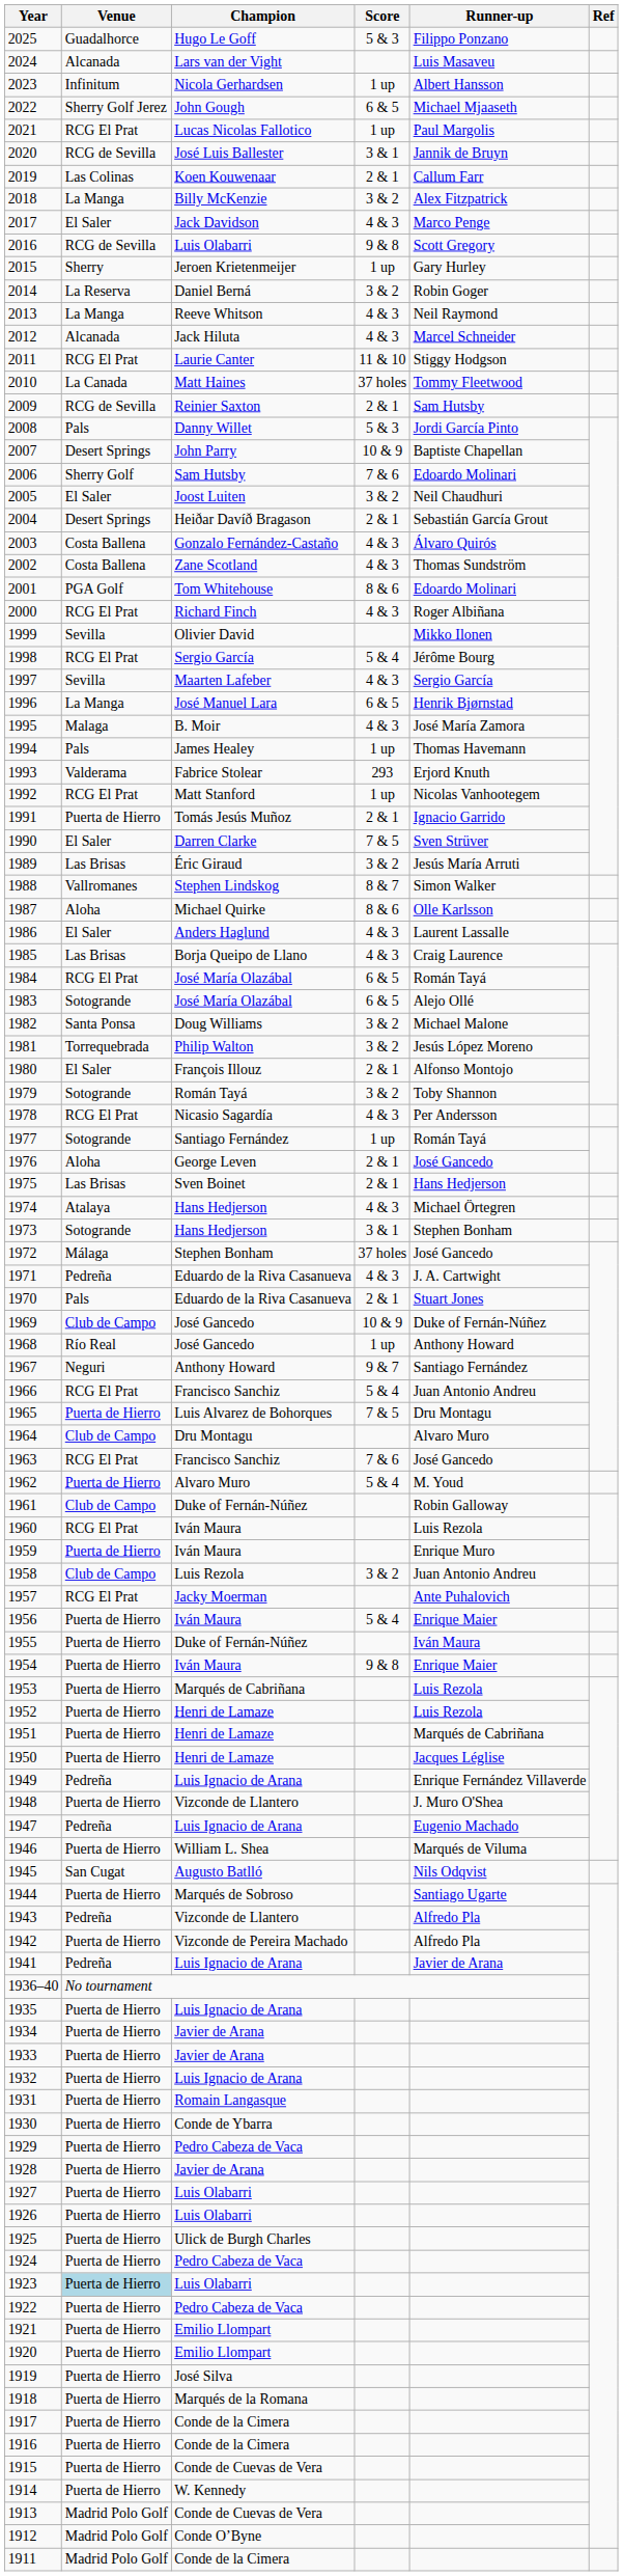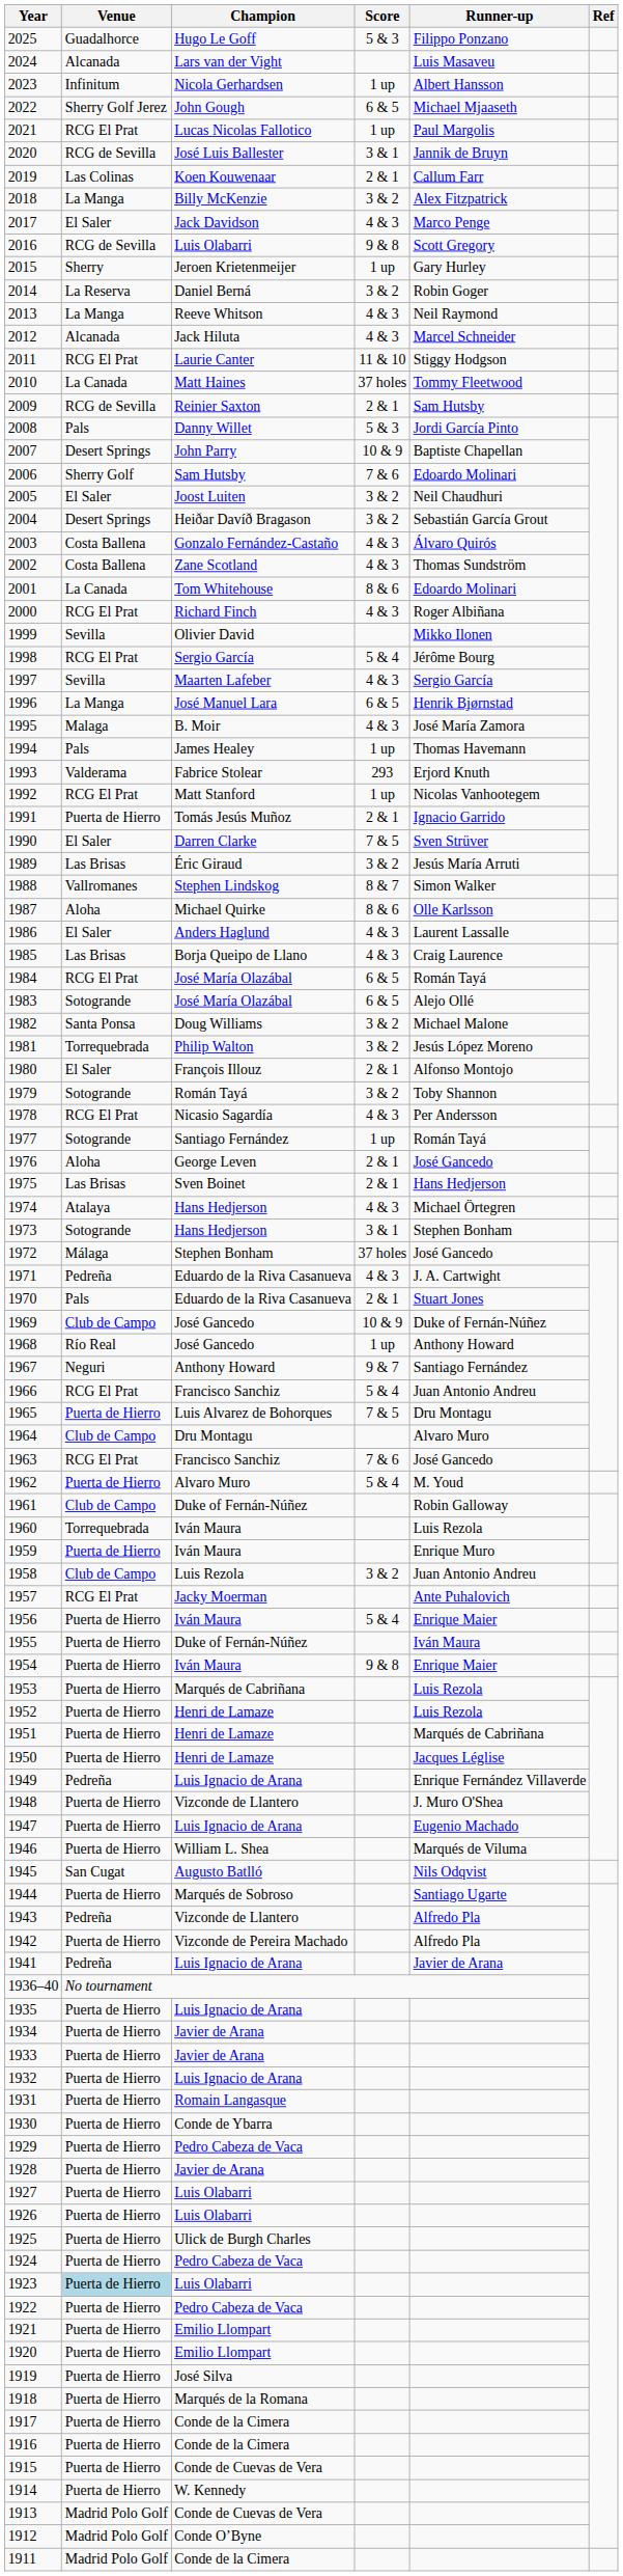 <table class="wikitable plainrowheaders">
 <tr>
 <th class="wikitable sortable">Year</th>
 <th>Venue</th>
 <th>Champion</th>
 <th>Score</th>
 <th>Runner-up</th>
 <th>Ref</th>
 </tr>
 <tr>
 <td>2025</td>
 <td>Guadalhorce</td>
 <td> <a href='#'>Hugo Le Goff</a></td>
 <td align="center">5 & 3</td>
 <td> <a href='#'>Filippo Ponzano</a></td>
 <td></td>
 </tr>
 <tr>
 <td>2024</td>
 <td>Alcanada</td>
 <td> <a href='#'>Lars van der Vight</a></td>
 <td align="center"></td>
 <td> <a href='#'>Luis Masaveu</a></td>
 <td></td>
 </tr>
 <tr>
 <td>2023</td>
 <td>Infinitum</td>
 <td> <a href='#'>Nicola Gerhardsen</a></td>
 <td align="center">1 up</td>
 <td> <a href='#'>Albert Hansson</a></td>
 <td></td>
 </tr>
 <tr>
 <td>2022</td>
 <td>Sherry Golf Jerez</td>
 <td> <a href='#'>John Gough</a></td>
 <td align="center">6 & 5</td>
 <td> <a href='#'>Michael Mjaaseth</a></td>
 <td></td>
 </tr>
 <tr>
 <td>2021</td>
 <td>RCG El Prat</td>
 <td> <a href='#'>Lucas Nicolas Fallotico</a></td>
 <td align="center">1 up</td>
 <td> <a href='#'>Paul Margolis</a></td>
 <td></td>
 </tr>
 <tr>
 <td>2020</td>
 <td>RCG de Sevilla</td>
 <td> <a href='#'>José Luis Ballester</a></td>
 <td align="center">3 & 1</td>
 <td> <a href='#'>Jannik de Bruyn</a></td>
 <td></td>
 </tr>
 <tr>
 <td>2019</td>
 <td>Las Colinas</td>
 <td> <a href='#'>Koen Kouwenaar</a></td>
 <td align="center">2 & 1</td>
 <td> <a href='#'>Callum Farr</a></td>
 <td></td>
 </tr>
 <tr>
 <td>2018</td>
 <td>La Manga</td>
 <td> <a href='#'>Billy McKenzie</a></td>
 <td align="center">3 & 2</td>
 <td> <a href='#'>Alex Fitzpatrick</a></td>
 <td></td>
 </tr>
 <tr>
 <td>2017</td>
 <td>El Saler</td>
 <td> <a href='#'>Jack Davidson</a></td>
 <td align="center">4 & 3</td>
 <td> <a href='#'>Marco Penge</a></td>
 <td></td>
 </tr>
 <tr>
 <td>2016</td>
 <td>RCG de Sevilla</td>
 <td><a href='#'>Luis Olabarri</a></td>
 <td align="center">9 & 8</td>
 <td> <a href='#'>Scott Gregory</a></td>
 <td></td>
 </tr>
 <tr>
 <td>2015</td>
 <td>Sherry</td>
 <td> Jeroen Krietenmeijer</td>
 <td align="center">1 up</td>
 <td> Gary Hurley</td>
 <td></td>
 </tr>
 <tr>
 <td>2014</td>
 <td>La Reserva</td>
 <td> Daniel Berná</td>
 <td align="center">3 & 2</td>
 <td> Robin Goger</td>
 <td></td>
 </tr>
 <tr>
 <td>2013</td>
 <td>La Manga</td>
 <td> Reeve Whitson</td>
 <td align="center">4 & 3</td>
 <td> Neil Raymond</td>
 <td></td>
 </tr>
 <tr>
 <td>2012</td>
 <td>Alcanada</td>
 <td> Jack Hiluta</td>
 <td align="center">4 & 3</td>
 <td> <a href='#'>Marcel Schneider</a></td>
 <td></td>
 </tr>
 <tr>
 <td>2011</td>
 <td>RCG El Prat</td>
 <td> <a href='#'>Laurie Canter</a></td>
 <td align="center">11 & 10</td>
 <td> Stiggy Hodgson</td>
 <td></td>
 </tr>
 <tr>
 <td>2010</td>
 <td>La Canada</td>
 <td> <a href='#'>Matt Haines</a></td>
 <td align="center">37 holes</td>
 <td> <a href='#'>Tommy Fleetwood</a></td>
 <td></td>
 </tr>
 <tr>
 <td>2009</td>
 <td>RCG de Sevilla</td>
 <td> <a href='#'>Reinier Saxton</a></td>
 <td align="center">2 & 1</td>
 <td> <a href='#'>Sam Hutsby</a></td>
 <td></td>
 </tr>
 <tr>
 <td>2008</td>
 <td>Pals</td>
 <td> <a href='#'>Danny Willet</a></td>
 <td align="center">5 & 3</td>
 <td> <a href='#'>Jordi García Pinto</a></td>
 </tr>
 <tr>
 <td>2007</td>
 <td>Desert Springs</td>
 <td> <a href='#'>John Parry</a></td>
 <td align="center">10 & 9</td>
 <td> Baptiste Chapellan</td>
 </tr>
 <tr>
 <td>2006</td>
 <td>Sherry Golf</td>
 <td> <a href='#'>Sam Hutsby</a></td>
 <td align="center">7 & 6</td>
 <td> <a href='#'>Edoardo Molinari</a></td>
 </tr>
 <tr>
 <td>2005</td>
 <td>El Saler</td>
 <td> <a href='#'>Joost Luiten</a></td>
 <td align="center">3 & 2</td>
 <td> Neil Chaudhuri</td>
 </tr>
 <tr>
 <td>2004</td>
 <td>Desert Springs</td>
 <td> Heiðar Davíð Bragason</td>
-<td align="center">2 & 1</td>
+<td align="center">3 & 2</td>
 <td> Sebastián García Grout</td>
 </tr>
 <tr>
 <td>2003</td>
 <td>Costa Ballena</td>
 <td> <a href='#'>Gonzalo Fernández-Castaño</a></td>
 <td align="center">4 & 3</td>
 <td> <a href='#'>Álvaro Quirós</a></td>
 </tr>
 <tr>
 <td>2002</td>
 <td>Costa Ballena</td>
 <td> <a href='#'>Zane Scotland</a></td>
 <td align="center">4 & 3</td>
 <td> Thomas Sundström</td>
 </tr>
 <tr>
 <td>2001</td>
-<td>PGA Golf</td>
+<td>La Canada</td>
 <td> <a href='#'>Tom Whitehouse</a></td>
 <td align="center">8 & 6</td>
 <td> <a href='#'>Edoardo Molinari</a></td>
 </tr>
 <tr>
 <td>2000</td>
 <td>RCG El Prat</td>
 <td> <a href='#'>Richard Finch</a></td>
 <td align="center">4 & 3</td>
 <td> Roger Albiñana</td>
 </tr>
 <tr>
 <td>1999</td>
 <td>Sevilla</td>
 <td> Olivier David</td>
 <td align="center"></td>
 <td> <a href='#'>Mikko Ilonen</a></td>
 </tr>
 <tr>
 <td>1998</td>
 <td>RCG El Prat</td>
 <td> <a href='#'>Sergio García</a></td>
 <td align="center">5 & 4</td>
 <td> Jérôme Bourg</td>
 </tr>
 <tr>
 <td>1997</td>
 <td>Sevilla</td>
 <td> <a href='#'>Maarten Lafeber</a></td>
 <td align="center">4 & 3</td>
 <td> <a href='#'>Sergio García</a></td>
 </tr>
 <tr>
 <td>1996</td>
 <td>La Manga</td>
 <td> <a href='#'>José Manuel Lara</a></td>
 <td align="center">6 & 5</td>
 <td> <a href='#'>Henrik Bjørnstad</a></td>
 </tr>
 <tr>
 <td>1995</td>
 <td>Malaga</td>
 <td>B. Moir</td>
 <td align="center">4 & 3</td>
 <td> José María Zamora</td>
 </tr>
 <tr>
 <td>1994</td>
 <td>Pals</td>
 <td> James Healey</td>
 <td align="center">1 up</td>
 <td> Thomas Havemann</td>
 </tr>
 <tr>
 <td>1993</td>
 <td>Valderama</td>
 <td> Fabrice Stolear</td>
 <td align="center">293</td>
 <td> Erjord Knuth</td>
 </tr>
 <tr>
 <td>1992</td>
 <td>RCG El Prat</td>
 <td> Matt Stanford</td>
 <td align="center">1 up</td>
 <td> Nicolas Vanhootegem</td>
 </tr>
 <tr>
 <td>1991</td>
 <td>Puerta de Hierro</td>
 <td> Tomás Jesús Muñoz</td>
 <td align="center">2 & 1</td>
 <td> <a href='#'>Ignacio Garrido</a></td>
 </tr>
 <tr>
 <td>1990</td>
 <td>El Saler</td>
 <td> <a href='#'>Darren Clarke</a></td>
 <td align="center">7 & 5</td>
 <td> <a href='#'>Sven Strüver</a></td>
 </tr>
 <tr>
 <td>1989</td>
 <td>Las Brisas</td>
 <td> Éric Giraud</td>
 <td align="center">3 & 2</td>
 <td> Jesús María Arruti</td>
 </tr>
 <tr>
 <td>1988</td>
 <td>Vallromanes</td>
 <td> <a href='#'>Stephen Lindskog</a></td>
 <td align="center">8 & 7</td>
 <td> Simon Walker</td>
 <td></td>
 </tr>
 <tr>
 <td>1987</td>
 <td>Aloha</td>
 <td> Michael Quirke</td>
 <td align="center">8 & 6</td>
 <td> <a href='#'>Olle Karlsson</a></td>
 <td></td>
 </tr>
 <tr>
 <td>1986</td>
 <td>El Saler</td>
 <td> <a href='#'>Anders Haglund</a></td>
 <td align="center">4 & 3</td>
 <td> Laurent Lassalle</td>
 <td></td>
 </tr>
 <tr>
 <td>1985</td>
 <td>Las Brisas</td>
 <td> Borja Queipo de Llano</td>
 <td align="center">4 & 3</td>
 <td> Craig Laurence</td>
 </tr>
 <tr>
 <td>1984</td>
 <td>RCG El Prat</td>
 <td> <a href='#'>José María Olazábal</a></td>
 <td align="center">6 & 5</td>
 <td> Román Tayá</td>
 </tr>
 <tr>
 <td>1983</td>
 <td>Sotogrande</td>
 <td> <a href='#'>José María Olazábal</a></td>
 <td align="center">6 & 5</td>
 <td> Alejo Ollé</td>
 </tr>
 <tr>
 <td>1982</td>
 <td>Santa Ponsa</td>
 <td>Doug Williams</td>
 <td align="center">3 & 2</td>
 <td> Michael Malone</td>
 </tr>
 <tr>
 <td>1981</td>
 <td>Torrequebrada</td>
 <td> <a href='#'>Philip Walton</a></td>
 <td align="center">3 & 2</td>
 <td> Jesús López Moreno</td>
 </tr>
 <tr>
 <td>1980</td>
 <td>El Saler</td>
 <td> François Illouz</td>
 <td align="center">2 & 1</td>
 <td> Alfonso Montojo</td>
 </tr>
 <tr>
 <td>1979</td>
 <td>Sotogrande</td>
 <td> Román Tayá</td>
 <td align="center">3 & 2</td>
 <td> Toby Shannon</td>
 </tr>
 <tr>
 <td>1978</td>
 <td>RCG El Prat</td>
 <td> Nicasio Sagardía</td>
 <td align="center">4 & 3</td>
 <td> Per Andersson</td>
 <td></td>
 </tr>
 <tr>
 <td>1977</td>
 <td>Sotogrande</td>
 <td> Santiago Fernández</td>
 <td align="center">1 up</td>
 <td> Román Tayá</td>
 </tr>
 <tr>
 <td>1976</td>
 <td>Aloha</td>
 <td> George Leven</td>
 <td align="center">2 & 1</td>
 <td> <a href='#'>José Gancedo</a></td>
 </tr>
 <tr>
 <td>1975</td>
 <td>Las Brisas</td>
 <td> Sven Boinet</td>
 <td align="center">2 & 1</td>
 <td> <a href='#'>Hans Hedjerson</a></td>
 <td></td>
 </tr>
 <tr>
 <td>1974</td>
 <td>Atalaya</td>
 <td> <a href='#'>Hans Hedjerson</a></td>
 <td align="center">4 & 3</td>
 <td> Michael Örtegren</td>
 <td></td>
 </tr>
 <tr>
 <td>1973</td>
 <td>Sotogrande</td>
 <td> <a href='#'>Hans Hedjerson</a></td>
 <td align="center">3 & 1</td>
 <td> Stephen Bonham</td>
 <td></td>
 </tr>
 <tr>
 <td>1972</td>
 <td>Málaga</td>
 <td> Stephen Bonham</td>
 <td align="center">37 holes</td>
 <td> José Gancedo</td>
 </tr>
 <tr>
 <td>1971</td>
 <td>Pedreña</td>
 <td> Eduardo de la Riva Casanueva</td>
 <td align="center">4 & 3</td>
 <td>J. A. Cartwight</td>
 </tr>
 <tr>
 <td>1970</td>
 <td>Pals</td>
 <td> Eduardo de la Riva Casanueva</td>
 <td align="center">2 & 1</td>
 <td> <a href='#'>Stuart Jones</a></td>
 </tr>
 <tr>
 <td>1969</td>
 <td><a href='#'>Club de Campo</a></td>
 <td> José Gancedo</td>
 <td align="center">10 & 9</td>
 <td> Duke of Fernán-Núñez</td>
 </tr>
 <tr>
 <td>1968</td>
 <td>Río Real</td>
 <td> José Gancedo</td>
 <td align="center">1 up</td>
 <td>Anthony Howard</td>
 </tr>
 <tr>
 <td>1967</td>
 <td>Neguri</td>
 <td>Anthony Howard</td>
 <td align="center">9 & 7</td>
 <td> Santiago Fernández</td>
 </tr>
 <tr>
 <td>1966</td>
 <td>RCG El Prat</td>
 <td> Francisco Sanchiz</td>
 <td align="center">5 & 4</td>
 <td> Juan Antonio Andreu</td>
 </tr>
 <tr>
 <td>1965</td>
 <td><a href='#'>Puerta de Hierro</a></td>
 <td> Luis Alvarez de Bohorques</td>
 <td align="center">7 & 5</td>
 <td> Dru Montagu</td>
 </tr>
 <tr>
 <td>1964</td>
 <td><a href='#'>Club de Campo</a></td>
 <td> Dru Montagu</td>
 <td></td>
 <td> Alvaro Muro</td>
 </tr>
 <tr>
 <td>1963</td>
 <td>RCG El Prat</td>
 <td> Francisco Sanchiz</td>
 <td align="center">7 & 6</td>
 <td> José Gancedo</td>
 </tr>
 <tr>
 <td>1962</td>
 <td><a href='#'>Puerta de Hierro</a></td>
 <td> Alvaro Muro</td>
 <td align="center">5 & 4</td>
 <td> M. Youd</td>
 <td></td>
 </tr>
 <tr>
 <td>1961</td>
 <td><a href='#'>Club de Campo</a></td>
 <td> Duke of Fernán-Núñez</td>
 <td></td>
 <td> Robin Galloway</td>
 </tr>
 <tr>
 <td>1960</td>
-<td>RCG El Prat</td>
+<td>Torrequebrada</td>
 <td> Iván Maura</td>
 <td></td>
 <td> Luis Rezola</td>
 </tr>
 <tr>
 <td>1959</td>
 <td><a href='#'>Puerta de Hierro</a></td>
 <td> Iván Maura</td>
 <td></td>
 <td> Enrique Muro</td>
 </tr>
 <tr>
 <td>1958</td>
 <td><a href='#'>Club de Campo</a></td>
 <td> Luis Rezola</td>
 <td align="center">3 & 2</td>
 <td> Juan Antonio Andreu</td>
 <td></td>
 </tr>
 <tr>
 <td>1957</td>
 <td>RCG El Prat</td>
 <td> <a href='#'>Jacky Moerman</a></td>
 <td></td>
 <td> <a href='#'>Ante Puhalovich</a></td>
 </tr>
 <tr>
 <td>1956</td>
 <td>Puerta de Hierro</td>
 <td> <a href='#'>Iván Maura</a></td>
 <td align="center">5 & 4</td>
 <td> <a href='#'>Enrique Maier</a></td>
 <td></td>
 </tr>
 <tr>
 <td>1955</td>
 <td>Puerta de Hierro</td>
 <td> Duke of Fernán-Núñez</td>
 <td></td>
 <td> <a href='#'>Iván Maura</a></td>
 </tr>
 <tr>
 <td>1954</td>
 <td>Puerta de Hierro</td>
 <td> <a href='#'>Iván Maura</a></td>
 <td align="center">9 & 8</td>
 <td> <a href='#'>Enrique Maier</a></td>
 <td></td>
 </tr>
 <tr>
 <td>1953</td>
 <td>Puerta de Hierro</td>
 <td>Marqués de Cabriñana</td>
 <td></td>
 <td> <a href='#'>Luis Rezola</a></td>
 </tr>
 <tr>
 <td>1952</td>
 <td>Puerta de Hierro</td>
 <td> <a href='#'>Henri de Lamaze</a></td>
 <td></td>
 <td> <a href='#'>Luis Rezola</a></td>
 </tr>
 <tr>
 <td>1951</td>
 <td>Puerta de Hierro</td>
 <td> <a href='#'>Henri de Lamaze</a></td>
 <td></td>
 <td>Marqués de Cabriñana</td>
 </tr>
 <tr>
 <td>1950</td>
 <td>Puerta de Hierro</td>
 <td> <a href='#'>Henri de Lamaze</a></td>
 <td></td>
 <td> <a href='#'>Jacques Léglise</a></td>
 </tr>
 <tr>
 <td>1949</td>
 <td>Pedreña</td>
 <td> <a href='#'>Luis Ignacio de Arana</a></td>
 <td></td>
 <td>Enrique Fernández Villaverde</td>
 </tr>
 <tr>
 <td>1948</td>
 <td>Puerta de Hierro</td>
 <td>Vizconde de Llantero</td>
 <td></td>
 <td>J. Muro O'Shea</td>
 </tr>
 <tr>
 <td>1947</td>
-<td>Pedreña</td>
+<td>Puerta de Hierro</td>
 <td> <a href='#'>Luis Ignacio de Arana</a></td>
 <td></td>
 <td> <a href='#'>Eugenio Machado</a></td>
 </tr>
 <tr>
 <td>1946</td>
 <td>Puerta de Hierro</td>
 <td> William L. Shea</td>
 <td></td>
 <td> Marqués de Viluma</td>
 </tr>
 <tr>
 <td>1945</td>
 <td>San Cugat</td>
 <td> <a href='#'>Augusto Batlló</a></td>
 <td></td>
 <td> <a href='#'>Nils Odqvist</a></td>
 <td></td>
 </tr>
 <tr>
 <td>1944</td>
 <td>Puerta de Hierro</td>
 <td> Marqués de Sobroso</td>
 <td></td>
 <td> <a href='#'>Santiago Ugarte</a></td>
 </tr>
 <tr>
 <td>1943</td>
 <td>Pedreña</td>
 <td>Vizconde de Llantero</td>
 <td></td>
 <td><a href='#'>Alfredo Pla</a></td>
 </tr>
 <tr>
 <td>1942</td>
 <td>Puerta de Hierro</td>
 <td>Vizconde de Pereira Machado</td>
 <td></td>
 <td>Alfredo Pla</td>
 </tr>
 <tr>
 <td>1941</td>
 <td>Pedreña</td>
 <td> <a href='#'>Luis Ignacio de Arana</a></td>
 <td></td>
 <td> <a href='#'>Javier de Arana</a></td>
 </tr>
 <tr>
 <td>1936–40</td>
 <td colspan="4"><em>No tournament </em></td>
 </tr>
 <tr>
 <td>1935</td>
 <td>Puerta de Hierro</td>
 <td> <a href='#'>Luis Ignacio de Arana</a></td>
 <td></td>
 <td></td>
 </tr>
 <tr>
 <td>1934</td>
 <td>Puerta de Hierro</td>
 <td> <a href='#'>Javier de Arana</a></td>
 <td></td>
 <td></td>
 </tr>
 <tr>
 <td>1933</td>
 <td>Puerta de Hierro</td>
 <td> <a href='#'>Javier de Arana</a></td>
 <td></td>
 <td></td>
 </tr>
 <tr>
 <td>1932</td>
 <td>Puerta de Hierro</td>
 <td> <a href='#'>Luis Ignacio de Arana</a></td>
 <td></td>
 <td></td>
 </tr>
 <tr>
 <td>1931</td>
 <td>Puerta de Hierro</td>
 <td> <a href='#'>Romain Langasque</a></td>
 <td></td>
 <td></td>
 </tr>
 <tr>
 <td>1930</td>
 <td>Puerta de Hierro</td>
 <td>Conde de Ybarra</td>
 <td></td>
 <td></td>
 </tr>
 <tr>
 <td>1929</td>
 <td>Puerta de Hierro</td>
 <td><a href='#'>Pedro Cabeza de Vaca</a></td>
 <td></td>
 <td></td>
 </tr>
 <tr>
 <td>1928</td>
 <td>Puerta de Hierro</td>
 <td> <a href='#'>Javier de Arana</a></td>
 <td></td>
 <td></td>
 </tr>
 <tr>
 <td>1927</td>
 <td>Puerta de Hierro</td>
 <td><a href='#'>Luis Olabarri</a></td>
 <td></td>
 <td></td>
 </tr>
 <tr>
 <td>1926</td>
 <td>Puerta de Hierro</td>
 <td><a href='#'>Luis Olabarri</a></td>
 <td></td>
 <td></td>
 </tr>
 <tr>
 <td>1925</td>
 <td>Puerta de Hierro</td>
 <td>Ulick de Burgh Charles</td>
 <td></td>
 <td></td>
 </tr>
 <tr>
 <td>1924</td>
 <td>Puerta de Hierro</td>
 <td><a href='#'>Pedro Cabeza de Vaca</a></td>
 <td></td>
 <td></td>
 </tr>
 <tr>
 <td>1923</td>
 <td style="background: lightblue;">Puerta de Hierro</td>
 <td><a href='#'>Luis Olabarri</a></td>
 <td></td>
 <td></td>
 </tr>
 <tr>
 <td>1922</td>
 <td>Puerta de Hierro</td>
 <td><a href='#'>Pedro Cabeza de Vaca</a></td>
 <td></td>
 <td></td>
 </tr>
 <tr>
 <td>1921</td>
 <td>Puerta de Hierro</td>
 <td><a href='#'>Emilio Llompart</a></td>
 <td></td>
 <td></td>
 </tr>
 <tr>
 <td>1920</td>
 <td>Puerta de Hierro</td>
 <td><a href='#'>Emilio Llompart</a></td>
 <td></td>
 <td></td>
 </tr>
 <tr>
 <td>1919</td>
 <td>Puerta de Hierro</td>
 <td>José Silva</td>
 <td></td>
 <td></td>
 </tr>
 <tr>
 <td>1918</td>
 <td>Puerta de Hierro</td>
 <td>Marqués de la Romana</td>
 <td></td>
 <td></td>
 </tr>
 <tr>
 <td>1917</td>
 <td>Puerta de Hierro</td>
 <td>Conde de la Cimera</td>
 <td></td>
 <td></td>
 </tr>
 <tr>
 <td>1916</td>
 <td>Puerta de Hierro</td>
 <td>Conde de la Cimera</td>
 <td></td>
 <td></td>
 </tr>
 <tr>
 <td>1915</td>
 <td>Puerta de Hierro</td>
 <td>Conde de Cuevas de Vera</td>
 <td></td>
 <td></td>
 </tr>
 <tr>
 <td>1914</td>
 <td>Puerta de Hierro</td>
 <td>W. Kennedy</td>
 <td></td>
 <td></td>
 </tr>
 <tr>
 <td>1913</td>
 <td>Madrid Polo Golf</td>
 <td>Conde de Cuevas de Vera</td>
 <td></td>
 <td></td>
 </tr>
 <tr>
 <td>1912</td>
 <td>Madrid Polo Golf</td>
 <td>Conde O’Byne</td>
 <td></td>
 <td></td>
 </tr>
 <tr>
 <td>1911</td>
 <td>Madrid Polo Golf</td>
 <td>Conde de la Cimera</td>
 <td></td>
 <td></td>
 <td></td>
 </tr>
 </table>
